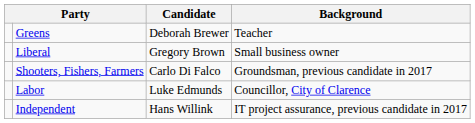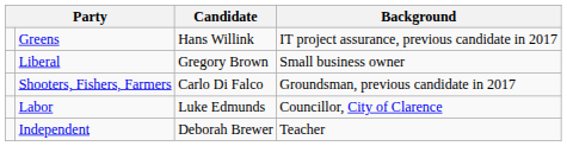 <table class="wikitable">
 <tr>
 <th colspan="2">Party</th>
 <th>Candidate</th>
 <th>Background</th>
 </tr>
 <tr>
 <td> </td>
 <td><a href='#'>Greens</a></td>
-<td>Deborah Brewer</td>
-<td>Teacher</td>
+<td>Hans Willink</td>
+<td>IT project assurance, previous candidate in 2017</td>
 </tr>
 <tr>
 <td> </td>
 <td><a href='#'>Liberal</a></td>
 <td>Gregory Brown</td>
 <td>Small business owner</td>
 </tr>
 <tr>
 <td> </td>
 <td><a href='#'>Shooters, Fishers, Farmers</a></td>
 <td>Carlo Di Falco</td>
 <td>Groundsman, previous candidate in 2017</td>
 </tr>
 <tr>
 <td> </td>
 <td><a href='#'>Labor</a></td>
 <td>Luke Edmunds</td>
 <td>Councillor, <a href='#'>City of Clarence</a></td>
 </tr>
 <tr>
 <td> </td>
 <td><a href='#'>Independent</a></td>
-<td>Hans Willink</td>
-<td>IT project assurance, previous candidate in 2017</td>
+<td>Deborah Brewer</td>
+<td>Teacher</td>
 </tr>
 </table>
